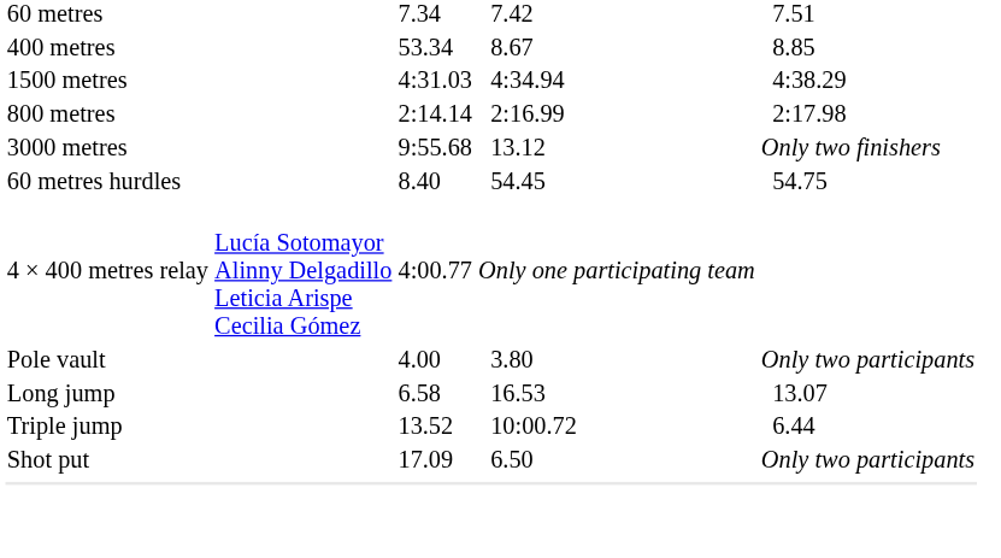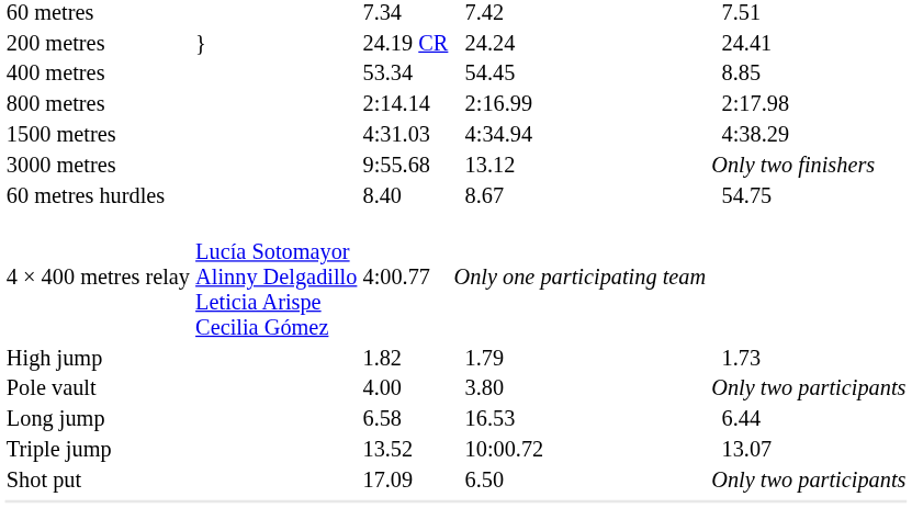 <table>
 <tr>
 <td>60 metres</td>
 <td></td>
 <td>7.34</td>
 <td></td>
 <td>7.42 </td>
 <td></td>
 <td>7.51</td>
 </tr>
 <tr>
+<td>200 metres</td>
+<td>}</td>
+<td>24.19 <a href='#'>CR</a></td>
+<td></td>
+<td>24.24</td>
+<td></td>
+<td>24.41 </td>
+</tr>
+<tr>
 <td>400 metres</td>
 <td></td>
 <td>53.34</td>
 <td></td>
-<td>8.67</td>
+<td>54.45 </td>
 <td></td>
 <td>8.85</td>
+</tr>
+<tr>
+<td>800 metres</td>
+<td></td>
+<td>2:14.14</td>
+<td></td>
+<td>2:16.99</td>
+<td></td>
+<td>2:17.98</td>
 </tr>
 <tr>
 <td>1500 metres</td>
 <td></td>
 <td>4:31.03 </td>
 <td></td>
 <td>4:34.94</td>
 <td></td>
 <td>4:38.29</td>
-</tr>
-<tr>
-<td>800 metres</td>
-<td></td>
-<td>2:14.14</td>
-<td></td>
-<td>2:16.99</td>
-<td></td>
-<td>2:17.98</td>
 </tr>
 <tr>
 <td>3000 metres</td>
 <td></td>
 <td>9:55.68</td>
 <td></td>
 <td>13.12</td>
 <td colspan=2><em>Only two finishers</em></td>
 </tr>
 <tr>
 <td>60 metres hurdles</td>
 <td></td>
 <td>8.40 </td>
 <td></td>
-<td>54.45 </td>
+<td>8.67</td>
 <td></td>
 <td>54.75</td>
 </tr>
 <tr>
 <td>4 × 400 metres relay</td>
 <td><br><a href='#'>Lucía Sotomayor</a><br><a href='#'>Alinny Delgadillo</a><br><a href='#'>Leticia Arispe</a><br><a href='#'>Cecilia Gómez</a></td>
 <td>4:00.77</td>
 <td colspan=2><em>Only one participating team</em></td>
 <td colspan=2></td>
+</tr>
+<tr>
+<td>High jump</td>
+<td></td>
+<td>1.82</td>
+<td></td>
+<td>1.79 </td>
+<td></td>
+<td>1.73</td>
 </tr>
 <tr>
 <td>Pole vault</td>
 <td></td>
 <td>4.00 </td>
 <td></td>
 <td>3.80</td>
 <td colspan=2><em>Only two participants</em></td>
 </tr>
 <tr>
 <td>Long jump</td>
 <td></td>
 <td>6.58 </td>
 <td></td>
 <td>16.53</td>
 <td></td>
-<td>13.07 </td>
+<td>6.44</td>
 </tr>
 <tr>
 <td>Triple jump</td>
 <td></td>
 <td>13.52 </td>
 <td></td>
 <td>10:00.72</td>
 <td></td>
-<td>6.44</td>
+<td>13.07 </td>
 </tr>
 <tr>
 <td>Shot put</td>
 <td></td>
 <td>17.09</td>
 <td></td>
 <td>6.50</td>
 <td colspan=2><em>Only two participants</em></td>
 </tr>
 <tr>
 </tr>
 <tr bgcolor= e8e8e8>
 <td colspan=7></td>
 </tr>
 </table>
